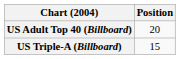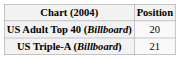 <table class="wikitable plainrowheaders" style="text-align:center">
 <tr>
 <th>Chart (2004)</th>
 <th>Position</th>
 </tr>
 <tr>
 <th scope="row">US Adult Top 40 (<em>Billboard</em>)</th>
 <td>20</td>
 </tr>
 <tr>
 <th scope="row">US Triple-A (<em>Billboard</em>)</th>
-<td>15</td>
+<td>21</td>
 </tr>
 </table>
